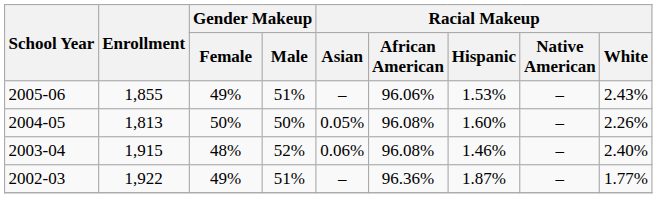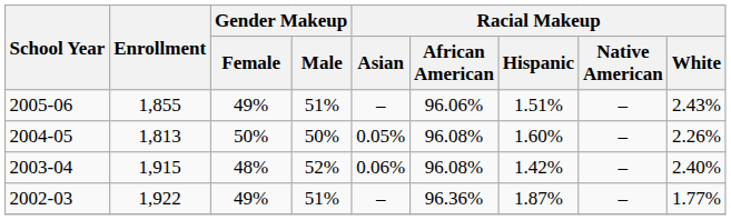 <table class="wikitable" style="font-size: 95%;">
 <tr>
 <th rowspan="2">School Year</th>
 <th rowspan="2">Enrollment</th>
 <th colspan="2">Gender Makeup</th>
 <th colspan="5">Racial Makeup</th>
 </tr>
 <tr>
 <th>Female</th>
 <th>Male</th>
 <th>Asian</th>
 <th>African <br>American</th>
 <th>Hispanic</th>
 <th>Native <br>American</th>
 <th>White</th>
 </tr>
 <tr>
 <td align="left">2005-06</td>
 <td align="center">1,855</td>
 <td align="center">49%</td>
 <td align="center">51%</td>
 <td align="center">–</td>
 <td align="center">96.06%</td>
-<td align="center">1.53%</td>
+<td align="center">1.51%</td>
 <td align="center">–</td>
 <td align="center">2.43%</td>
 </tr>
 <tr>
 <td align="left">2004-05</td>
 <td align="center">1,813</td>
 <td align="center">50%</td>
 <td align="center">50%</td>
 <td align="center">0.05%</td>
 <td align="center">96.08%</td>
 <td align="center">1.60%</td>
 <td align="center">–</td>
 <td align="center">2.26%</td>
 </tr>
 <tr>
 <td align="left">2003-04</td>
 <td align="center">1,915</td>
 <td align="center">48%</td>
 <td align="center">52%</td>
 <td align="center">0.06%</td>
 <td align="center">96.08%</td>
-<td align="center">1.46%</td>
+<td align="center">1.42%</td>
 <td align="center">–</td>
 <td align="center">2.40%</td>
 </tr>
 <tr>
 <td align="left">2002-03</td>
 <td align="center">1,922</td>
 <td align="center">49%</td>
 <td align="center">51%</td>
 <td align="center">–</td>
 <td align="center">96.36%</td>
 <td align="center">1.87%</td>
 <td align="center">–</td>
 <td align="center">1.77%</td>
 </tr>
 <tr>
 </tr>
 </table>
